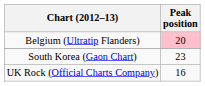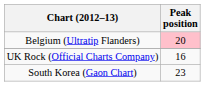 <table class="wikitable plainrowheaders sortable" style="text-align:center">
 <tr>
 <th>Chart (2012–13)</th>
 <th>Peak<br>position</th>
 </tr>
 <tr>
 <td>Belgium (<a href='#'>Ultratip</a> Flanders)</td>
 <td style="background: pink; text-align:center;">20</td>
 </tr>
 <tr>
 </tr>
 <tr>
+<td>UK Rock (<a href='#'>Official Charts Company</a>)</td>
+<td style="text-align:center;">16</td>
+</tr>
+<tr>
 <td>South Korea (<a href='#'>Gaon Chart</a>)</td>
 <td style="text-align:center;">23</td>
 </tr>
-<tr>
-<td>UK Rock (<a href='#'>Official Charts Company</a>)</td>
-<td style="text-align:center;">16</td>
-</tr>
 </table>
